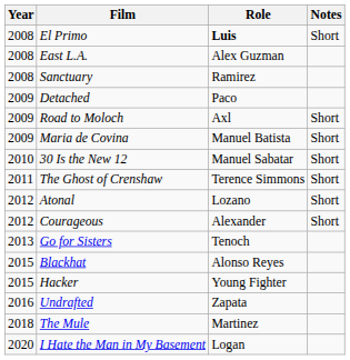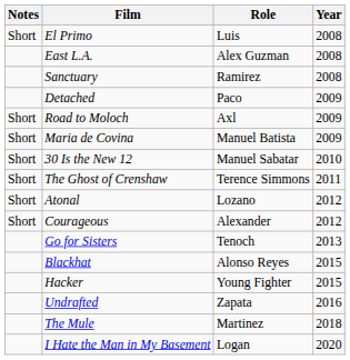 <table class="wikitable sortable">
 <tr>
-<th>Year</th>
+<th>Notes</th>
 <th>Film</th>
 <th>Role</th>
-<th>Notes</th>
+<th>Year</th>
 </tr>
 <tr>
+<td>Short</td>
+<td><em>El Primo</em></td>
+<td>Luis</td>
 <td>2008</td>
-<td><em>El Primo</em></td>
-<td><strong>Luis</strong></td>
-<td>Short</td>
 </tr>
 <tr>
-<td>2008</td>
+<td></td>
 <td><em>East L.A.</em></td>
 <td>Alex Guzman</td>
-<td></td>
+<td>2008</td>
 </tr>
 <tr>
-<td>2008</td>
+<td></td>
 <td><em>Sanctuary</em></td>
 <td>Ramirez</td>
-<td></td>
+<td>2008</td>
 </tr>
 <tr>
-<td>2009</td>
+<td></td>
 <td><em>Detached</em></td>
 <td>Paco</td>
-<td></td>
+<td>2009</td>
 </tr>
 <tr>
-<td>2009</td>
+<td>Short</td>
 <td><em>Road to Moloch</em></td>
 <td>Axl</td>
-<td>Short</td>
+<td>2009</td>
 </tr>
 <tr>
-<td>2009</td>
+<td>Short</td>
 <td><em>Maria de Covina</em></td>
 <td>Manuel Batista</td>
-<td>Short</td>
+<td>2009</td>
 </tr>
 <tr>
-<td>2010</td>
+<td>Short</td>
 <td><em>30 Is the New 12</em></td>
 <td>Manuel Sabatar</td>
-<td>Short</td>
+<td>2010</td>
 </tr>
 <tr>
-<td>2011</td>
+<td>Short</td>
 <td><em>The Ghost of Crenshaw</em></td>
 <td>Terence Simmons</td>
-<td>Short</td>
+<td>2011</td>
 </tr>
 <tr>
-<td>2012</td>
+<td>Short</td>
 <td><em>Atonal</em></td>
 <td>Lozano</td>
-<td>Short</td>
+<td>2012</td>
 </tr>
 <tr>
-<td>2012</td>
+<td>Short</td>
 <td><em>Courageous</em></td>
 <td>Alexander</td>
-<td>Short</td>
+<td>2012</td>
 </tr>
 <tr>
-<td>2013</td>
+<td></td>
 <td><em><a href='#'>Go for Sisters</a></em></td>
 <td>Tenoch</td>
-<td></td>
+<td>2013</td>
 </tr>
 <tr>
-<td>2015</td>
+<td></td>
 <td><em><a href='#'>Blackhat</a></em></td>
 <td>Alonso Reyes</td>
-<td></td>
+<td>2015</td>
 </tr>
 <tr>
-<td>2015</td>
+<td></td>
 <td><em>Hacker</em></td>
 <td>Young Fighter</td>
-<td></td>
+<td>2015</td>
 </tr>
 <tr>
-<td>2016</td>
+<td></td>
 <td><em><a href='#'>Undrafted</a></em></td>
 <td>Zapata</td>
-<td></td>
+<td>2016</td>
 </tr>
 <tr>
-<td>2018</td>
+<td></td>
 <td><em><a href='#'>The Mule</a></em></td>
 <td>Martinez</td>
-<td></td>
+<td>2018</td>
 </tr>
 <tr>
-<td>2020</td>
+<td></td>
 <td><em><a href='#'>I Hate the Man in My Basement</a></em></td>
 <td>Logan</td>
-<td></td>
+<td>2020</td>
 </tr>
 </table>
